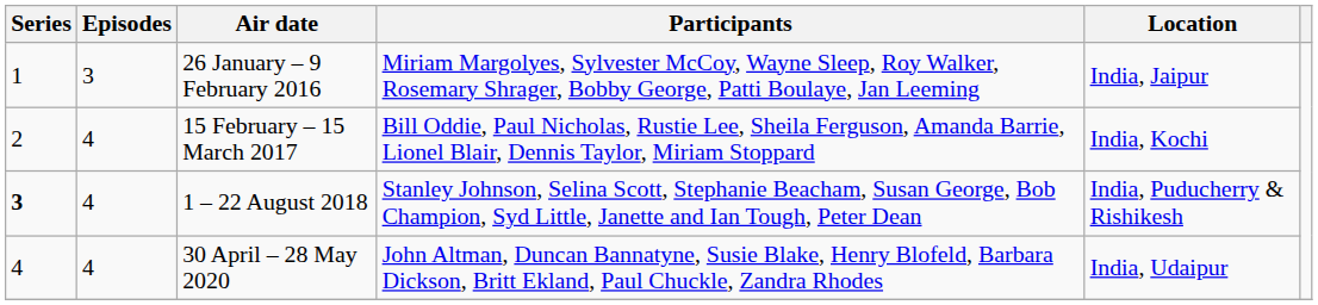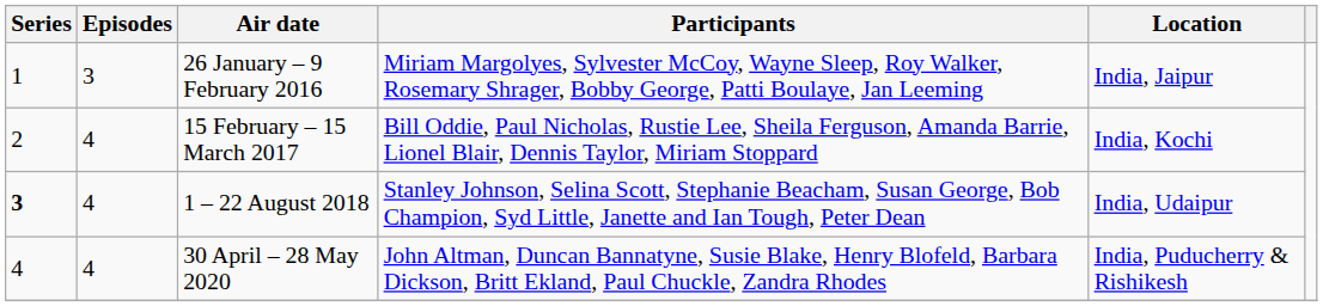 <table class="wikitable" width="70%">
 <tr>
 <th>Series</th>
 <th>Episodes</th>
 <th>Air date</th>
 <th>Participants</th>
 <th>Location</th>
 <th></th>
 </tr>
 <tr>
 <td>1</td>
 <td>3</td>
 <td>26 January – 9 February 2016</td>
 <td><a href='#'>Miriam Margolyes</a>, <a href='#'>Sylvester McCoy</a>, <a href='#'>Wayne Sleep</a>, <a href='#'>Roy Walker</a>, <a href='#'>Rosemary Shrager</a>, <a href='#'>Bobby George</a>, <a href='#'>Patti Boulaye</a>, <a href='#'>Jan Leeming</a></td>
 <td><a href='#'>India</a>, <a href='#'>Jaipur</a></td>
 <td rowspan="4"></td>
 </tr>
 <tr>
 <td>2</td>
 <td>4</td>
 <td>15 February – 15 March 2017</td>
 <td><a href='#'>Bill Oddie</a>, <a href='#'>Paul Nicholas</a>, <a href='#'>Rustie Lee</a>, <a href='#'>Sheila Ferguson</a>, <a href='#'>Amanda Barrie</a>, <a href='#'>Lionel Blair</a>, <a href='#'>Dennis Taylor</a>, <a href='#'>Miriam Stoppard</a></td>
 <td><a href='#'>India</a>, <a href='#'>Kochi</a></td>
 </tr>
 <tr>
 <td><strong>3</strong></td>
 <td>4</td>
 <td>1 – 22 August 2018</td>
 <td><a href='#'>Stanley Johnson</a>, <a href='#'>Selina Scott</a>, <a href='#'>Stephanie Beacham</a>, <a href='#'>Susan George</a>, <a href='#'>Bob Champion</a>, <a href='#'>Syd Little</a>, <a href='#'>Janette and Ian Tough</a>, <a href='#'>Peter Dean</a></td>
-<td><a href='#'>India</a>, <a href='#'>Puducherry</a> & <a href='#'>Rishikesh</a></td>
+<td><a href='#'>India</a>, <a href='#'>Udaipur</a></td>
 </tr>
 <tr>
 <td>4</td>
 <td>4</td>
 <td>30 April – 28 May 2020</td>
 <td><a href='#'>John Altman</a>, <a href='#'>Duncan Bannatyne</a>, <a href='#'>Susie Blake</a>, <a href='#'>Henry Blofeld</a>, <a href='#'>Barbara Dickson</a>, <a href='#'>Britt Ekland</a>, <a href='#'>Paul Chuckle</a>, <a href='#'>Zandra Rhodes</a></td>
-<td><a href='#'>India</a>, <a href='#'>Udaipur</a></td>
+<td><a href='#'>India</a>, <a href='#'>Puducherry</a> & <a href='#'>Rishikesh</a></td>
 </tr>
 <tr>
 </tr>
 </table>
